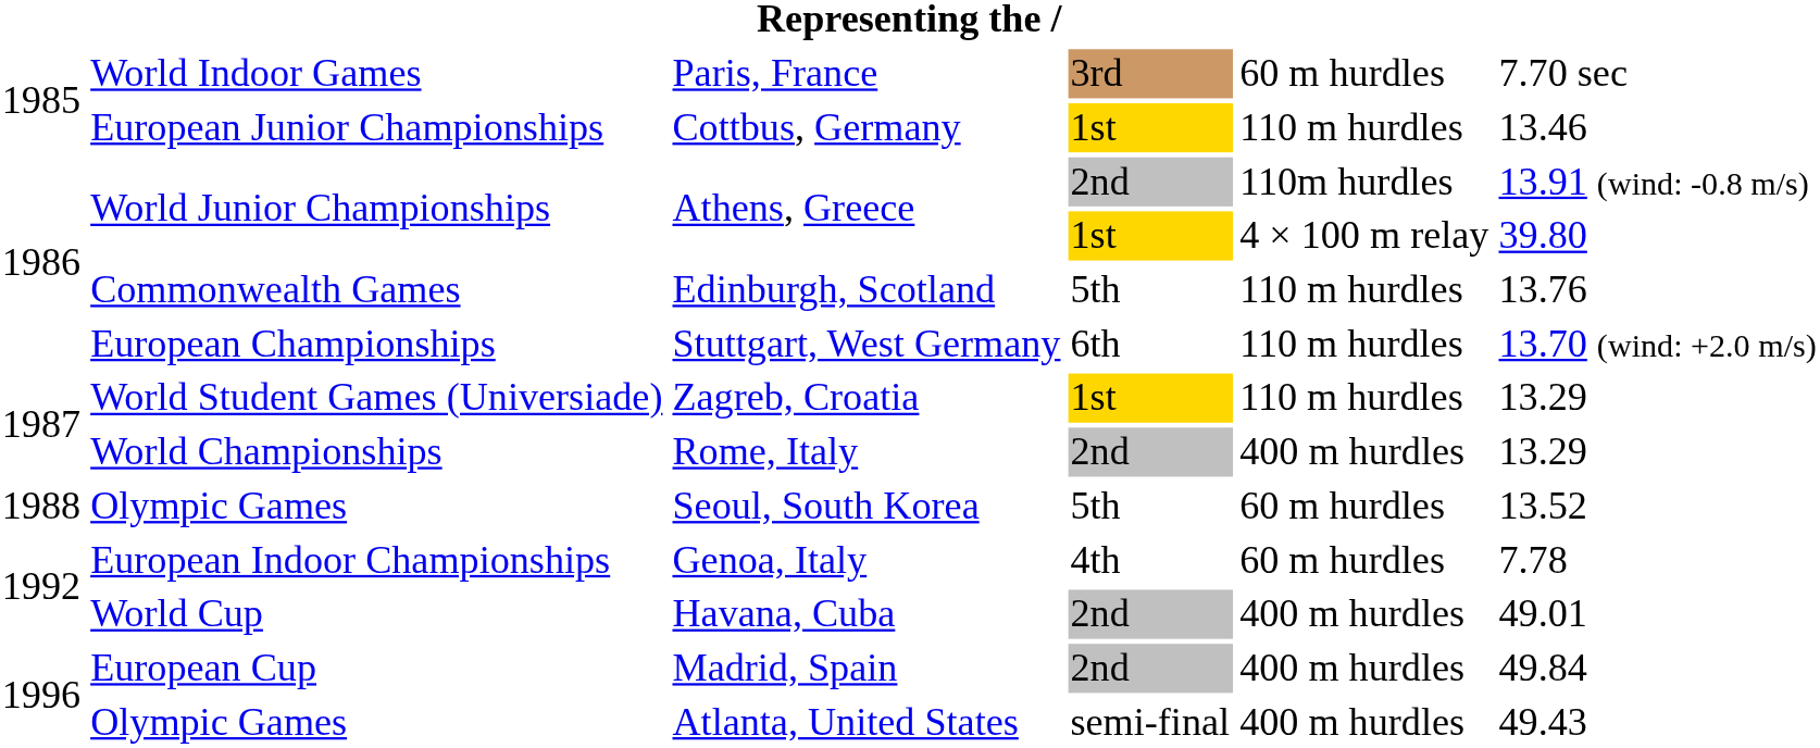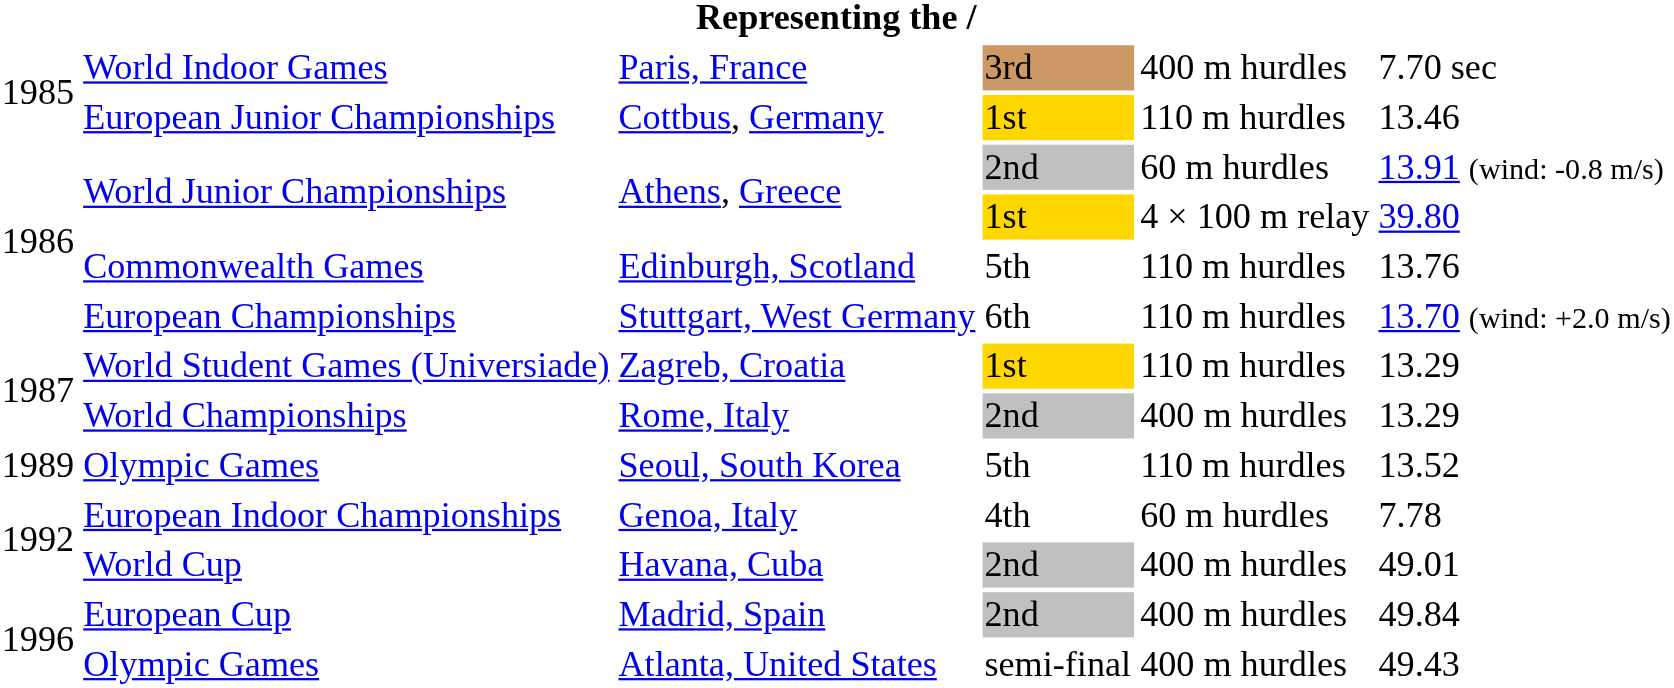 <table>
 <tr>
 <th colspan="6">Representing the  / </th>
 </tr>
 <tr>
 <td rowspan=2>1985</td>
 <td><a href='#'>World Indoor Games</a></td>
 <td><a href='#'>Paris, France</a></td>
 <td bgcolor="cc9966">3rd</td>
-<td>60 m hurdles</td>
+<td>400 m hurdles</td>
 <td>7.70 sec</td>
 </tr>
 <tr>
 <td><a href='#'>European Junior Championships</a></td>
 <td><a href='#'>Cottbus</a>, <a href='#'>Germany</a></td>
 <td bgcolor="gold">1st</td>
 <td>110 m hurdles</td>
 <td>13.46</td>
 </tr>
 <tr>
 <td rowspan=4>1986</td>
 <td rowspan=2><a href='#'>World Junior Championships</a></td>
 <td rowspan=2><a href='#'>Athens</a>, <a href='#'>Greece</a></td>
 <td bgcolor=silver>2nd</td>
-<td>110m hurdles</td>
+<td>60 m hurdles</td>
 <td><a href='#'>13.91</a> <small>(wind: -0.8 m/s)</small></td>
 </tr>
 <tr>
 <td bgcolor=gold>1st</td>
 <td>4 × 100 m relay</td>
 <td><a href='#'>39.80</a></td>
 </tr>
 <tr>
 <td><a href='#'>Commonwealth Games</a></td>
 <td><a href='#'>Edinburgh, Scotland</a></td>
 <td>5th</td>
 <td>110 m hurdles</td>
 <td>13.76</td>
 </tr>
 <tr>
 <td><a href='#'>European Championships</a></td>
 <td><a href='#'>Stuttgart, West Germany</a></td>
 <td>6th</td>
 <td>110 m hurdles</td>
 <td><a href='#'>13.70</a> <small>(wind: +2.0 m/s)</small></td>
 </tr>
 <tr>
 <td rowspan=2>1987</td>
 <td><a href='#'>World Student Games (Universiade)</a></td>
 <td><a href='#'>Zagreb, Croatia</a></td>
 <td bgcolor="gold">1st</td>
 <td>110 m hurdles</td>
 <td>13.29</td>
 </tr>
 <tr>
 <td><a href='#'>World Championships</a></td>
 <td><a href='#'>Rome, Italy</a></td>
 <td bgcolor="silver">2nd</td>
 <td>400 m hurdles</td>
 <td>13.29</td>
 </tr>
 <tr>
-<td>1988</td>
+<td>1989</td>
 <td><a href='#'>Olympic Games</a></td>
 <td><a href='#'>Seoul, South Korea</a></td>
 <td>5th</td>
-<td>60 m hurdles</td>
+<td>110 m hurdles</td>
 <td>13.52</td>
 </tr>
 <tr>
 <td rowspan=2>1992</td>
 <td><a href='#'>European Indoor Championships</a></td>
 <td><a href='#'>Genoa, Italy</a></td>
 <td>4th</td>
 <td>60 m hurdles</td>
 <td>7.78</td>
 </tr>
 <tr>
 <td><a href='#'>World Cup</a></td>
 <td><a href='#'>Havana, Cuba</a></td>
 <td bgcolor="silver">2nd</td>
 <td>400 m hurdles</td>
 <td>49.01</td>
 </tr>
 <tr>
 <td rowspan=2>1996</td>
 <td><a href='#'>European Cup</a></td>
 <td><a href='#'>Madrid, Spain</a></td>
 <td bgcolor="silver">2nd</td>
 <td>400 m hurdles</td>
 <td>49.84</td>
 </tr>
 <tr>
 <td><a href='#'>Olympic Games</a></td>
 <td><a href='#'>Atlanta, United States</a></td>
 <td>semi-final</td>
 <td>400 m hurdles</td>
 <td>49.43</td>
 </tr>
 </table>
